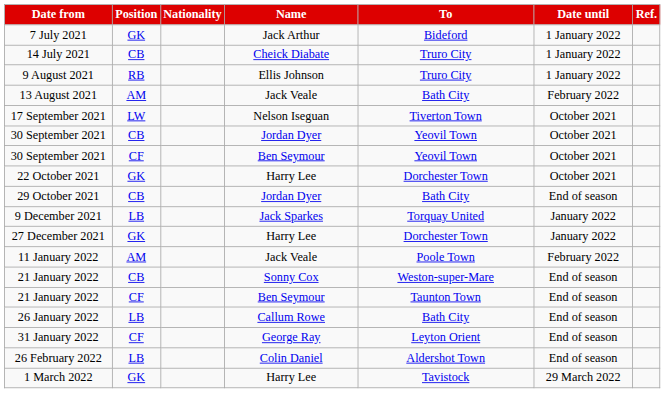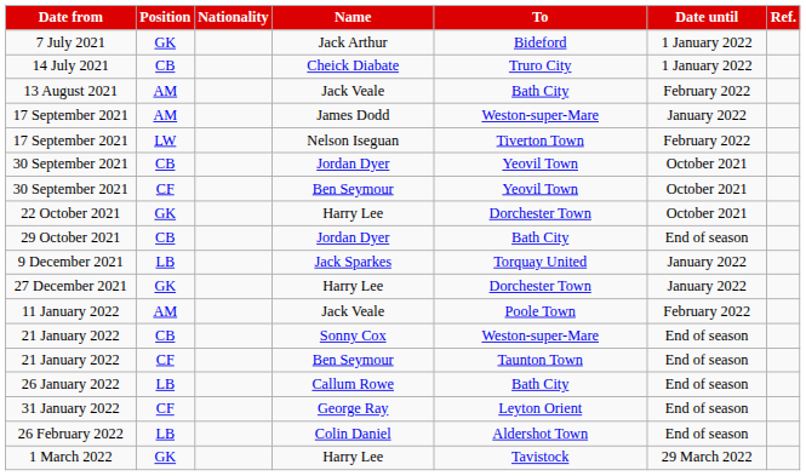 <table class="wikitable"  style="text-align:center; font-size:90%; ">
 <tr>
 <th style="background:#DD0000;color:#fff; width:120px;">Date from</th>
 <th style="background:#DD0000;color:#fff; width:50px;">Position</th>
 <th style="background:#DD0000;color:#fff; width:50px;">Nationality</th>
 <th style="background:#DD0000;color:#fff; width:150px;">Name</th>
 <th style="background:#DD0000;color:#fff; width:200px;">To</th>
 <th style="background:#DD0000;color:#fff; width:110px;">Date until</th>
 <th style="background:#DD0000;color:#fff; width:25px;">Ref.</th>
 </tr>
 <tr>
 <td>7 July 2021</td>
 <td><a href='#'>GK</a></td>
 <td></td>
 <td>Jack Arthur</td>
 <td> <a href='#'>Bideford</a></td>
 <td>1 January 2022</td>
 <td></td>
 </tr>
 <tr>
 <td>14 July 2021</td>
 <td><a href='#'>CB</a></td>
 <td></td>
 <td><a href='#'>Cheick Diabate</a></td>
 <td> <a href='#'>Truro City</a></td>
 <td>1 January 2022</td>
 <td></td>
 </tr>
 <tr>
-<td>9 August 2021</td>
-<td><a href='#'>RB</a></td>
-<td></td>
-<td>Ellis Johnson</td>
-<td> <a href='#'>Truro City</a></td>
-<td>1 January 2022</td>
-<td></td>
-</tr>
-<tr>
 <td>13 August 2021</td>
 <td><a href='#'>AM</a></td>
 <td></td>
 <td>Jack Veale</td>
 <td> <a href='#'>Bath City</a></td>
 <td>February 2022</td>
 <td></td>
 </tr>
 <tr>
 <td>17 September 2021</td>
+<td><a href='#'>AM</a></td>
+<td></td>
+<td>James Dodd</td>
+<td> <a href='#'>Weston-super-Mare</a></td>
+<td>January 2022</td>
+<td></td>
+</tr>
+<tr>
+<td>17 September 2021</td>
 <td><a href='#'>LW</a></td>
 <td></td>
 <td>Nelson Iseguan</td>
 <td> <a href='#'>Tiverton Town</a></td>
-<td>October 2021</td>
+<td>February 2022</td>
 <td></td>
 </tr>
 <tr>
 <td>30 September 2021</td>
 <td><a href='#'>CB</a></td>
 <td></td>
 <td><a href='#'>Jordan Dyer</a></td>
 <td> <a href='#'>Yeovil Town</a></td>
 <td>October 2021</td>
 <td></td>
 </tr>
 <tr>
 <td>30 September 2021</td>
 <td><a href='#'>CF</a></td>
 <td></td>
 <td><a href='#'>Ben Seymour</a></td>
 <td> <a href='#'>Yeovil Town</a></td>
 <td>October 2021</td>
 <td></td>
 </tr>
 <tr>
 <td>22 October 2021</td>
 <td><a href='#'>GK</a></td>
 <td></td>
 <td>Harry Lee</td>
 <td> <a href='#'>Dorchester Town</a></td>
 <td>October 2021</td>
 <td></td>
 </tr>
 <tr>
 <td>29 October 2021</td>
 <td><a href='#'>CB</a></td>
 <td></td>
 <td><a href='#'>Jordan Dyer</a></td>
 <td> <a href='#'>Bath City</a></td>
 <td>End of season</td>
 <td></td>
 </tr>
 <tr>
 <td>9 December 2021</td>
 <td><a href='#'>LB</a></td>
 <td></td>
 <td><a href='#'>Jack Sparkes</a></td>
 <td> <a href='#'>Torquay United</a></td>
 <td>January 2022</td>
 <td></td>
 </tr>
 <tr>
 <td>27 December 2021</td>
 <td><a href='#'>GK</a></td>
 <td></td>
 <td>Harry Lee</td>
 <td> <a href='#'>Dorchester Town</a></td>
 <td>January 2022</td>
 <td></td>
 </tr>
 <tr>
 <td>11 January 2022</td>
 <td><a href='#'>AM</a></td>
 <td></td>
 <td>Jack Veale</td>
 <td> <a href='#'>Poole Town</a></td>
 <td>February 2022</td>
 <td></td>
 </tr>
 <tr>
 <td>21 January 2022</td>
 <td><a href='#'>CB</a></td>
 <td></td>
 <td><a href='#'>Sonny Cox</a></td>
 <td> <a href='#'>Weston-super-Mare</a></td>
 <td>End of season</td>
 <td></td>
 </tr>
 <tr>
 <td>21 January 2022</td>
 <td><a href='#'>CF</a></td>
 <td></td>
 <td><a href='#'>Ben Seymour</a></td>
 <td> <a href='#'>Taunton Town</a></td>
 <td>End of season</td>
 <td></td>
 </tr>
 <tr>
 <td>26 January 2022</td>
 <td><a href='#'>LB</a></td>
 <td></td>
 <td><a href='#'>Callum Rowe</a></td>
 <td> <a href='#'>Bath City</a></td>
 <td>End of season</td>
 <td></td>
 </tr>
 <tr>
 <td>31 January 2022</td>
 <td><a href='#'>CF</a></td>
 <td></td>
 <td><a href='#'>George Ray</a></td>
 <td> <a href='#'>Leyton Orient</a></td>
 <td>End of season</td>
 <td></td>
 </tr>
 <tr>
 <td>26 February 2022</td>
 <td><a href='#'>LB</a></td>
 <td></td>
 <td><a href='#'>Colin Daniel</a></td>
 <td> <a href='#'>Aldershot Town</a></td>
 <td>End of season</td>
 <td></td>
 </tr>
 <tr>
 <td>1 March 2022</td>
 <td><a href='#'>GK</a></td>
 <td></td>
 <td>Harry Lee</td>
 <td> <a href='#'>Tavistock</a></td>
 <td>29 March 2022</td>
 <td></td>
 </tr>
 </table>
